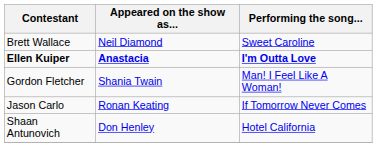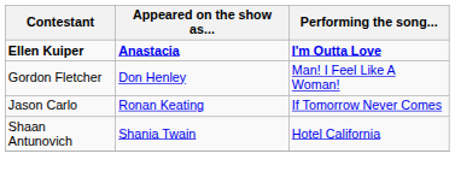 <table class="wikitable" width="550px">
 <tr>
 <th align="left">Contestant</th>
 <th align="left">Appeared on the show as...</th>
 <th align="left">Performing the song...</th>
-</tr>
-<tr>
-<td align="left">Brett Wallace</td>
-<td align="left"><a href='#'>Neil Diamond</a></td>
-<td align="left"><a href='#'>Sweet Caroline</a></td>
 </tr>
 <tr>
 <td align="left"><strong>Ellen Kuiper</strong></td>
 <td align="left"><strong><a href='#'>Anastacia</a></strong></td>
 <td align="left"><strong><a href='#'>I'm Outta Love</a></strong></td>
 </tr>
 <tr>
 <td align="left">Gordon Fletcher</td>
-<td align="left"><a href='#'>Shania Twain</a></td>
+<td align="left"><a href='#'>Don Henley</a></td>
 <td align="left"><a href='#'>Man! I Feel Like A Woman!</a></td>
 </tr>
 <tr>
 <td align="left">Jason Carlo</td>
 <td align="left"><a href='#'>Ronan Keating</a></td>
 <td align="left"><a href='#'>If Tomorrow Never Comes</a></td>
 </tr>
 <tr>
 <td align="left">Shaan Antunovich</td>
-<td align="left"><a href='#'>Don Henley</a></td>
+<td align="left"><a href='#'>Shania Twain</a></td>
 <td align="left"><a href='#'>Hotel California</a></td>
 </tr>
 <tr>
 </tr>
 </table>
